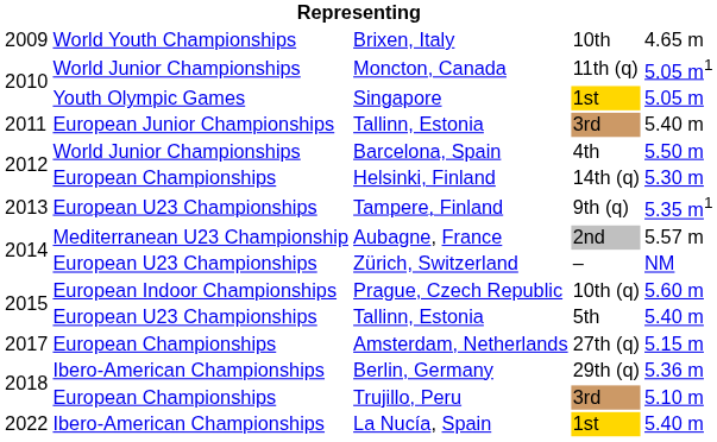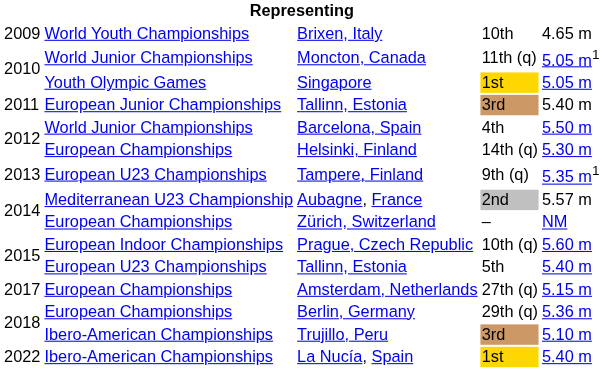 <table>
 <tr>
 <th colspan="6">Representing </th>
 </tr>
 <tr>
 <td>2009</td>
 <td><a href='#'>World Youth Championships</a></td>
 <td><a href='#'>Brixen, Italy</a></td>
 <td>10th</td>
 <td>4.65 m</td>
 </tr>
 <tr>
 <td rowspan=2>2010</td>
 <td><a href='#'>World Junior Championships</a></td>
 <td><a href='#'>Moncton, Canada</a></td>
 <td>11th (q)</td>
 <td><a href='#'>5.05 m</a><sup>1</sup></td>
 </tr>
 <tr>
 <td><a href='#'>Youth Olympic Games</a></td>
 <td><a href='#'>Singapore</a></td>
 <td bgcolor=gold>1st</td>
 <td><a href='#'>5.05 m</a></td>
 </tr>
 <tr>
 <td>2011</td>
 <td><a href='#'>European Junior Championships</a></td>
 <td><a href='#'>Tallinn, Estonia</a></td>
 <td bgcolor=cc9966>3rd</td>
 <td>5.40 m</td>
 </tr>
 <tr>
 <td rowspan=2>2012</td>
 <td><a href='#'>World Junior Championships</a></td>
 <td><a href='#'>Barcelona, Spain</a></td>
 <td>4th</td>
 <td><a href='#'>5.50 m</a></td>
 </tr>
 <tr>
 <td><a href='#'>European Championships</a></td>
 <td><a href='#'>Helsinki, Finland</a></td>
 <td>14th (q)</td>
 <td><a href='#'>5.30 m</a></td>
 </tr>
 <tr>
 <td>2013</td>
 <td><a href='#'>European U23 Championships</a></td>
 <td><a href='#'>Tampere, Finland</a></td>
 <td>9th (q)</td>
 <td><a href='#'>5.35 m</a><sup>1</sup></td>
 </tr>
 <tr>
 <td rowspan=2>2014</td>
 <td><a href='#'>Mediterranean U23 Championship</a></td>
 <td><a href='#'>Aubagne</a>, <a href='#'>France</a></td>
 <td bgcolor=silver>2nd</td>
 <td>5.57 m</td>
 </tr>
 <tr>
-<td><a href='#'>European U23 Championships</a></td>
+<td><a href='#'>European Championships</a></td>
 <td><a href='#'>Zürich, Switzerland</a></td>
 <td>–</td>
 <td><a href='#'>NM</a></td>
 </tr>
 <tr>
 <td rowspan=2>2015</td>
 <td><a href='#'>European Indoor Championships</a></td>
 <td><a href='#'>Prague, Czech Republic</a></td>
 <td>10th (q)</td>
 <td><a href='#'>5.60 m</a></td>
 </tr>
 <tr>
 <td><a href='#'>European U23 Championships</a></td>
 <td><a href='#'>Tallinn, Estonia</a></td>
 <td>5th</td>
 <td><a href='#'>5.40 m</a></td>
 </tr>
 <tr>
 <td>2017</td>
 <td><a href='#'>European Championships</a></td>
 <td><a href='#'>Amsterdam, Netherlands</a></td>
 <td>27th (q)</td>
 <td><a href='#'>5.15 m</a></td>
 </tr>
 <tr>
 <td rowspan=2>2018</td>
-<td><a href='#'>Ibero-American Championships</a></td>
+<td><a href='#'>European Championships</a></td>
 <td><a href='#'>Berlin, Germany</a></td>
 <td>29th (q)</td>
 <td><a href='#'>5.36 m</a></td>
 </tr>
 <tr>
-<td><a href='#'>European Championships</a></td>
+<td><a href='#'>Ibero-American Championships</a></td>
 <td><a href='#'>Trujillo, Peru</a></td>
 <td bgcolor=cc9966>3rd</td>
 <td><a href='#'>5.10 m</a></td>
 </tr>
 <tr>
 <td>2022</td>
 <td><a href='#'>Ibero-American Championships</a></td>
 <td><a href='#'>La Nucía</a>, <a href='#'>Spain</a></td>
 <td bgcolor=gold>1st</td>
 <td><a href='#'>5.40 m</a></td>
 </tr>
 </table>
